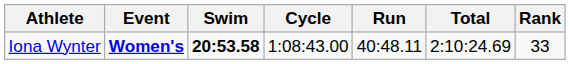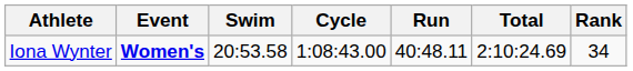 <table class=wikitable style=font-size:90%;text-align:center>
 <tr>
 <th>Athlete</th>
 <th>Event</th>
 <th>Swim</th>
 <th>Cycle</th>
 <th>Run</th>
 <th>Total</th>
 <th>Rank</th>
 </tr>
 <tr>
 <td align=left><a href='#'>Iona Wynter</a></td>
 <td align=left><strong><a href='#'>Women's</a></strong></td>
-<td><strong>20:53.58</strong></td>
+<td>20:53.58</td>
 <td>1:08:43.00</td>
 <td>40:48.11</td>
 <td>2:10:24.69</td>
-<td>33</td>
+<td>34</td>
 </tr>
 </table>
